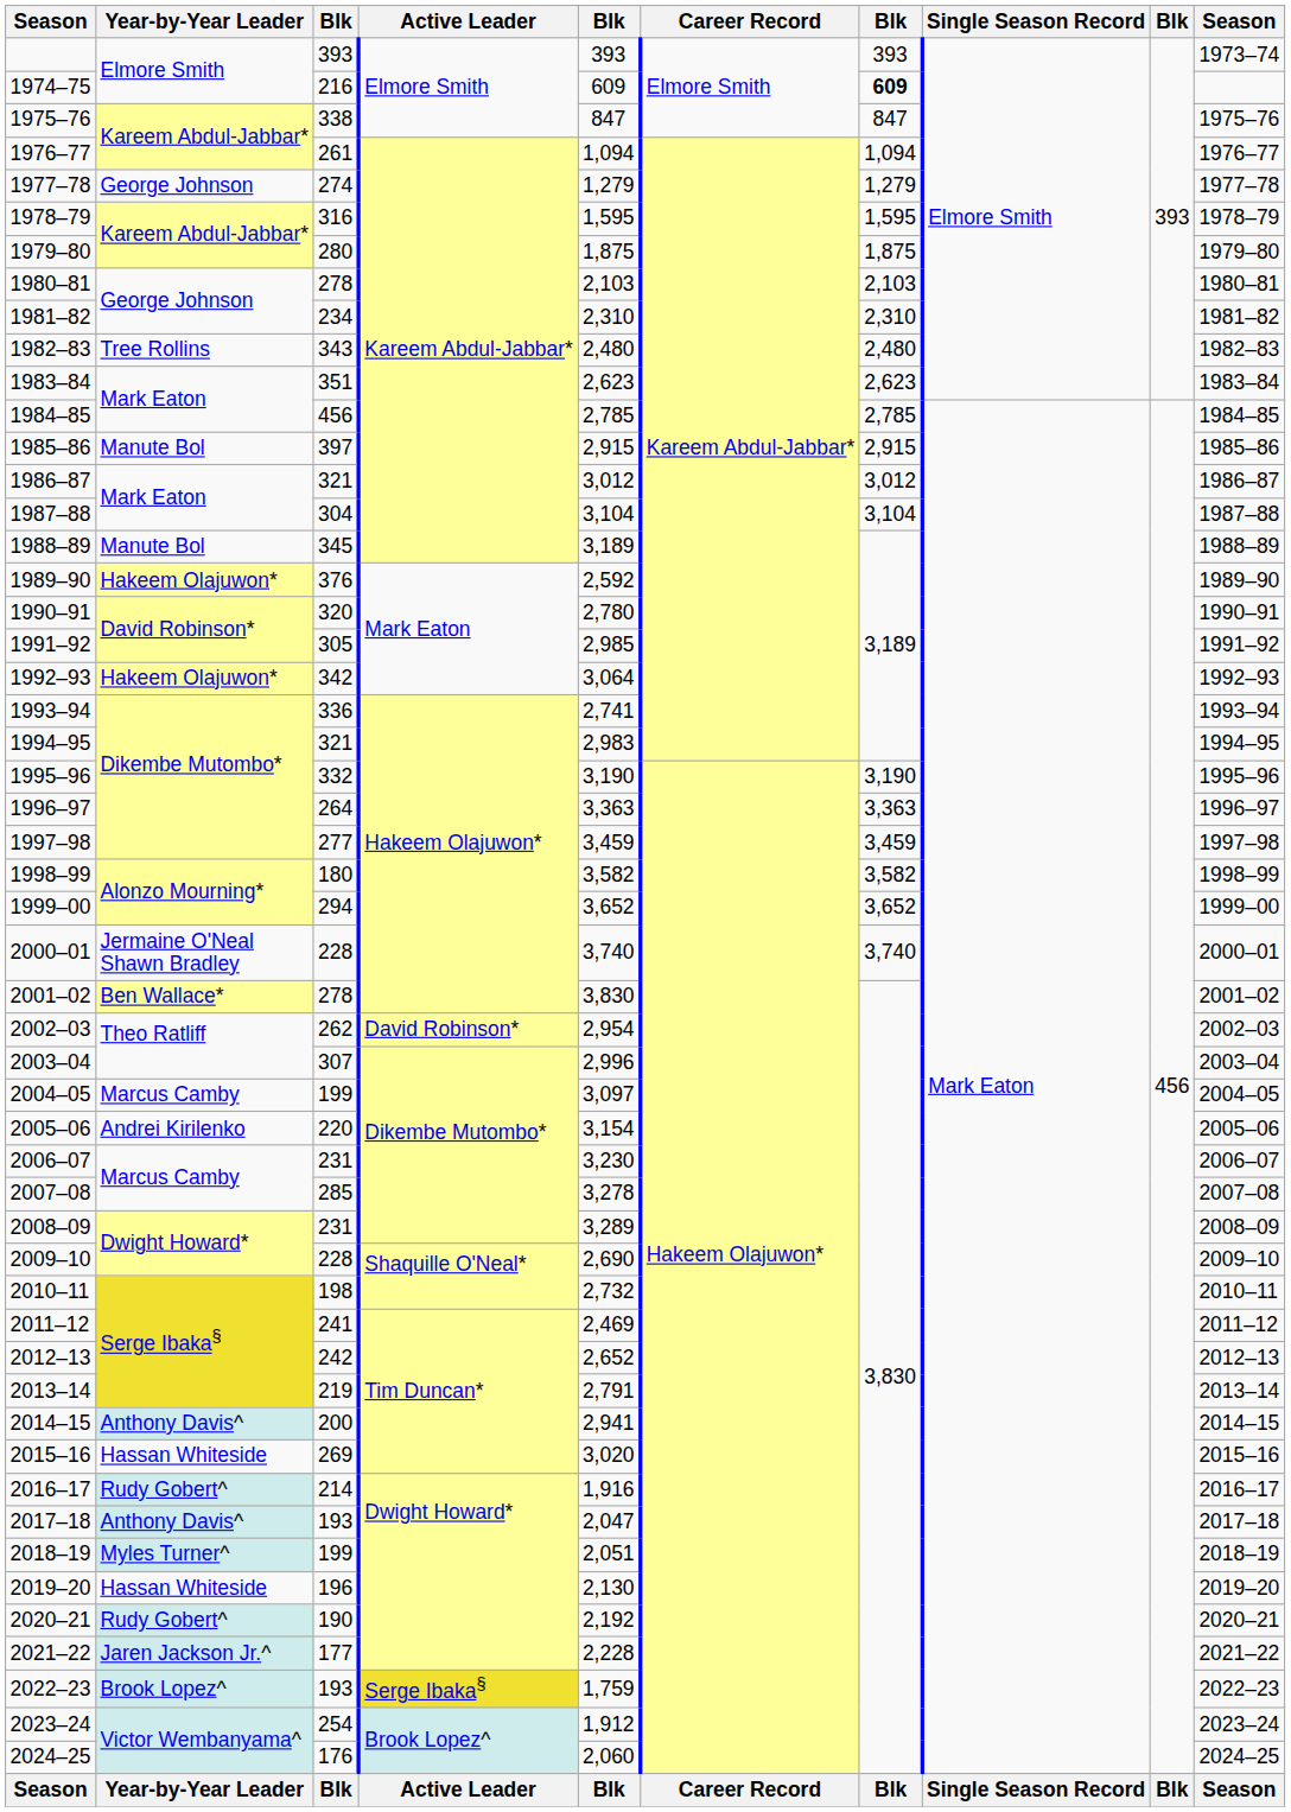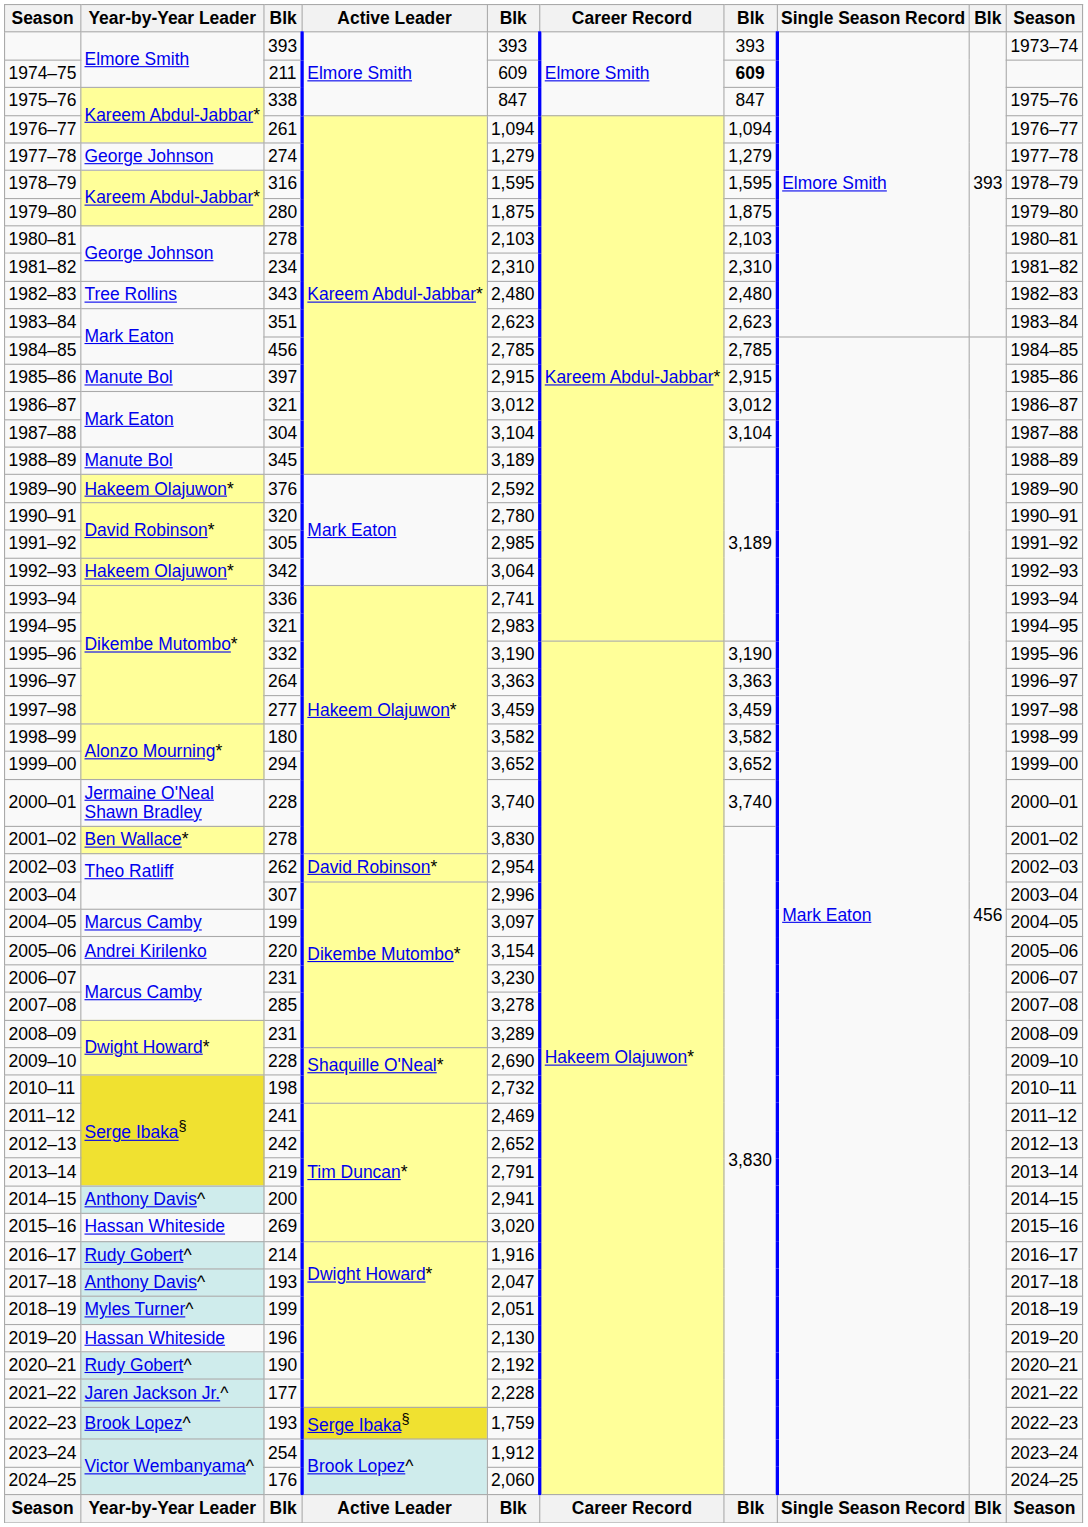 <table class="wikitable">
 <tr style="font-size:100%;">
 <th>Season</th>
 <th>Year-by-Year Leader</th>
 <th>Blk</th>
 <th>Active Leader</th>
 <th>Blk</th>
 <th>Career Record</th>
 <th>Blk</th>
 <th>Single Season Record</th>
 <th>Blk</th>
 <th>Season</th>
 </tr>
 <tr>
 <td></td>
 <td rowspan=2><a href='#'>Elmore Smith</a></td>
 <td align=center style="border-right: solid blue">393</td>
 <td rowspan=3><a href='#'>Elmore Smith</a></td>
 <td align=center style="border-right: solid blue">393</td>
 <td rowspan=3><a href='#'>Elmore Smith</a></td>
 <td align=center style="border-right: solid blue">393</td>
 <td rowspan=11><a href='#'>Elmore Smith</a></td>
 <td rowspan=11 align=center>393</td>
 <td>1973–74</td>
 </tr>
 <tr>
 <td>1974–75</td>
-<td align=center style="border-right: solid blue">216</td>
+<td align=center style="border-right: solid blue">211</td>
 <td align=center style="border-right: solid blue">609</td>
 <td align=center style="border-right: solid blue"><strong>609</strong></td>
 <td></td>
 </tr>
 <tr>
 <td>1975–76</td>
 <td rowspan=2 bgcolor="#FFFF99"><a href='#'>Kareem Abdul-Jabbar</a>* <br> </td>
 <td align=center style="border-right: solid blue">338</td>
 <td align=center style="border-right: solid blue">847</td>
 <td align=center style="border-right: solid blue">847</td>
 <td>1975–76</td>
 </tr>
 <tr>
 <td>1976–77</td>
 <td align=center style="border-right: solid blue">261</td>
 <td rowspan=13 bgcolor="#FFFF99"><a href='#'>Kareem Abdul-Jabbar</a>* <br> </td>
 <td align=center style="border-right: solid blue">1,094</td>
 <td rowspan=19 bgcolor="#FFFF99"><a href='#'>Kareem Abdul-Jabbar</a>* <br> </td>
 <td align=center style="border-right: solid blue">1,094</td>
 <td>1976–77</td>
 </tr>
 <tr>
 <td>1977–78</td>
 <td><a href='#'>George Johnson</a></td>
 <td align=center style="border-right: solid blue">274</td>
 <td align=center style="border-right: solid blue">1,279</td>
 <td align=center style="border-right: solid blue">1,279</td>
 <td>1977–78</td>
 </tr>
 <tr>
 <td>1978–79</td>
 <td rowspan=2 bgcolor="#FFFF99"><a href='#'>Kareem Abdul-Jabbar</a>* <br> </td>
 <td align=center style="border-right: solid blue">316</td>
 <td align=center style="border-right: solid blue">1,595</td>
 <td align=center style="border-right: solid blue">1,595</td>
 <td>1978–79</td>
 </tr>
 <tr>
 <td>1979–80</td>
 <td align=center style="border-right: solid blue">280</td>
 <td align=center style="border-right: solid blue">1,875</td>
 <td align=center style="border-right: solid blue">1,875</td>
 <td>1979–80</td>
 </tr>
 <tr>
 <td>1980–81</td>
 <td rowspan=2><a href='#'>George Johnson</a></td>
 <td align=center style="border-right: solid blue">278</td>
 <td align=center style="border-right: solid blue">2,103</td>
 <td align=center style="border-right: solid blue">2,103</td>
 <td>1980–81</td>
 </tr>
 <tr>
 <td>1981–82</td>
 <td align=center style="border-right: solid blue">234</td>
 <td align=center style="border-right: solid blue">2,310</td>
 <td align=center style="border-right: solid blue">2,310</td>
 <td>1981–82</td>
 </tr>
 <tr>
 <td>1982–83</td>
 <td><a href='#'>Tree Rollins</a></td>
 <td align=center style="border-right: solid blue">343</td>
 <td align=center style="border-right: solid blue">2,480</td>
 <td align=center style="border-right: solid blue">2,480</td>
 <td>1982–83</td>
 </tr>
 <tr>
 <td>1983–84</td>
 <td rowspan=2><a href='#'>Mark Eaton</a></td>
 <td align=center style="border-right: solid blue">351</td>
 <td align=center style="border-right: solid blue">2,623</td>
 <td align=center style="border-right: solid blue">2,623</td>
 <td>1983–84</td>
 </tr>
 <tr>
 <td>1984–85</td>
 <td align=center style="border-right: solid blue">456</td>
 <td align=center style="border-right: solid blue">2,785</td>
 <td align=center style="border-right: solid blue">2,785</td>
 <td rowspan=41><a href='#'>Mark Eaton</a></td>
 <td rowspan=41 align=center>456</td>
 <td>1984–85</td>
 </tr>
 <tr>
 <td>1985–86</td>
 <td><a href='#'>Manute Bol</a></td>
 <td align=center style="border-right: solid blue">397</td>
 <td align=center style="border-right: solid blue">2,915</td>
 <td align=center style="border-right: solid blue">2,915</td>
 <td>1985–86</td>
 </tr>
 <tr>
 <td>1986–87</td>
 <td rowspan=2><a href='#'>Mark Eaton</a></td>
 <td align=center style="border-right: solid blue">321</td>
 <td align=center style="border-right: solid blue">3,012</td>
 <td align=center style="border-right: solid blue">3,012</td>
 <td>1986–87</td>
 </tr>
 <tr>
 <td>1987–88</td>
 <td align=center style="border-right: solid blue">304</td>
 <td align=center style="border-right: solid blue">3,104</td>
 <td align=center style="border-right: solid blue">3,104</td>
 <td>1987–88</td>
 </tr>
 <tr>
 <td>1988–89</td>
 <td><a href='#'>Manute Bol</a></td>
 <td align=center style="border-right: solid blue">345</td>
 <td align=center style="border-right: solid blue">3,189</td>
 <td rowspan=7 align=center style="border-right: solid blue">3,189</td>
 <td>1988–89</td>
 </tr>
 <tr>
 <td>1989–90</td>
 <td bgcolor="#FFFF99"><a href='#'>Hakeem Olajuwon</a>* </td>
 <td align=center style="border-right: solid blue">376</td>
 <td rowspan=4><a href='#'>Mark Eaton</a></td>
 <td align=center style="border-right: solid blue">2,592</td>
 <td>1989–90</td>
 </tr>
 <tr>
 <td>1990–91</td>
 <td rowspan=2 bgcolor="#FFFF99"><a href='#'>David Robinson</a>*</td>
 <td align=center style="border-right: solid blue">320</td>
 <td align=center style="border-right: solid blue">2,780</td>
 <td>1990–91</td>
 </tr>
 <tr>
 <td>1991–92</td>
 <td align=center style="border-right: solid blue">305</td>
 <td align=center style="border-right: solid blue">2,985</td>
 <td>1991–92</td>
 </tr>
 <tr>
 <td>1992–93</td>
 <td bgcolor="#FFFF99"><a href='#'>Hakeem Olajuwon</a>* </td>
 <td align=center style="border-right: solid blue">342</td>
 <td align=center style="border-right: solid blue">3,064</td>
 <td>1992–93</td>
 </tr>
 <tr>
 <td>1993–94</td>
 <td rowspan=5 bgcolor="#FFFF99"><a href='#'>Dikembe Mutombo</a>*<br><br></td>
 <td align=center style="border-right: solid blue">336</td>
 <td rowspan=9 bgcolor="#FFFF99"><a href='#'>Hakeem Olajuwon</a>*<br> <br></td>
 <td align=center style="border-right: solid blue">2,741</td>
 <td>1993–94</td>
 </tr>
 <tr>
 <td>1994–95</td>
 <td align=center style="border-right: solid blue">321</td>
 <td align=center style="border-right: solid blue">2,983</td>
 <td>1994–95</td>
 </tr>
 <tr>
 <td>1995–96</td>
 <td align=center style="border-right: solid blue">332</td>
 <td align=center style="border-right: solid blue">3,190</td>
 <td rowspan=30 bgcolor="#FFFF99"><a href='#'>Hakeem Olajuwon</a>* <br> <br></td>
 <td align=center style="border-right: solid blue">3,190</td>
 <td>1995–96</td>
 </tr>
 <tr>
 <td>1996–97</td>
 <td align=center style="border-right: solid blue">264</td>
 <td align=center style="border-right: solid blue">3,363</td>
 <td align=center style="border-right: solid blue">3,363</td>
 <td>1996–97</td>
 </tr>
 <tr>
 <td>1997–98</td>
 <td align=center style="border-right: solid blue">277</td>
 <td align=center style="border-right: solid blue">3,459</td>
 <td align=center style="border-right: solid blue">3,459</td>
 <td>1997–98</td>
 </tr>
 <tr>
 <td>1998–99</td>
 <td rowspan=2 bgcolor="#FFFF99"><a href='#'>Alonzo Mourning</a>*</td>
 <td align=center style="border-right: solid blue">180</td>
 <td align=center style="border-right: solid blue">3,582</td>
 <td align=center style="border-right: solid blue">3,582</td>
 <td>1998–99</td>
 </tr>
 <tr>
 <td>1999–00</td>
 <td align=center style="border-right: solid blue">294</td>
 <td align=center style="border-right: solid blue">3,652</td>
 <td align=center style="border-right: solid blue">3,652</td>
 <td>1999–00</td>
 </tr>
 <tr>
 <td>2000–01</td>
 <td><div><a href='#'>Jermaine O'Neal</a></div><a href='#'>Shawn Bradley</a></td>
 <td align=center style="border-right: solid blue">228</td>
 <td align=center style="border-right: solid blue">3,740</td>
 <td align=center style="border-right: solid blue">3,740</td>
 <td>2000–01</td>
 </tr>
 <tr>
 <td>2001–02</td>
 <td bgcolor="#FFFF99"><a href='#'>Ben Wallace</a>*</td>
 <td align=center style="border-right: solid blue">278</td>
 <td align=center style="border-right: solid blue">3,830</td>
 <td rowspan=24 align=center style="border-right: solid blue">3,830</td>
 <td>2001–02</td>
 </tr>
 <tr>
 <td>2002–03</td>
 <td rowspan=2><a href='#'>Theo Ratliff</a><br><br></td>
 <td align=center style="border-right: solid blue">262</td>
 <td bgcolor="#FFFF99"><a href='#'>David Robinson</a>*</td>
 <td align=center style="border-right: solid blue">2,954</td>
 <td>2002–03</td>
 </tr>
 <tr>
 <td>2003–04</td>
 <td align=center style="border-right: solid blue">307</td>
 <td rowspan=6 bgcolor="#FFFF99"><a href='#'>Dikembe Mutombo</a>*<br><br></td>
 <td align=center style="border-right: solid blue">2,996</td>
 <td>2003–04</td>
 </tr>
 <tr>
 <td>2004–05</td>
 <td><a href='#'>Marcus Camby</a></td>
 <td align=center style="border-right: solid blue">199</td>
 <td align=center style="border-right: solid blue">3,097</td>
 <td>2004–05</td>
 </tr>
 <tr>
 <td>2005–06</td>
 <td><a href='#'>Andrei Kirilenko</a></td>
 <td align=center style="border-right: solid blue">220</td>
 <td align=center style="border-right: solid blue">3,154</td>
 <td>2005–06</td>
 </tr>
 <tr>
 <td>2006–07</td>
 <td rowspan=2><a href='#'>Marcus Camby</a></td>
 <td align=center style="border-right: solid blue">231</td>
 <td align=center style="border-right: solid blue">3,230</td>
 <td>2006–07</td>
 </tr>
 <tr>
 <td>2007–08</td>
 <td align=center style="border-right: solid blue">285</td>
 <td align=center style="border-right: solid blue">3,278</td>
 <td>2007–08</td>
 </tr>
 <tr>
 <td>2008–09</td>
 <td rowspan=2 bgcolor="#FFFF99"><a href='#'>Dwight Howard</a>*</td>
 <td align=center style="border-right: solid blue">231</td>
 <td align=center style="border-right: solid blue">3,289</td>
 <td>2008–09</td>
 </tr>
 <tr>
 <td>2009–10</td>
 <td align=center style="border-right: solid blue">228</td>
 <td rowspan=2 bgcolor="#FFFF99"><a href='#'>Shaquille O'Neal</a>*<br><br></td>
 <td align=center style="border-right: solid blue">2,690</td>
 <td>2009–10</td>
 </tr>
 <tr>
 <td>2010–11</td>
 <td rowspan=4 bgcolor="#F0E130"><a href='#'>Serge Ibaka</a><sup>§</sup></td>
 <td align=center style="border-right: solid blue">198</td>
 <td align=center style="border-right: solid blue">2,732</td>
 <td>2010–11</td>
 </tr>
 <tr>
 <td>2011–12</td>
 <td align=center style="border-right: solid blue">241</td>
 <td rowspan=5 bgcolor="#FFFF99"><a href='#'>Tim Duncan</a>*</td>
 <td align=center style="border-right: solid blue">2,469</td>
 <td>2011–12</td>
 </tr>
 <tr>
 <td>2012–13</td>
 <td align=center style="border-right: solid blue">242</td>
 <td align=center style="border-right: solid blue">2,652</td>
 <td>2012–13</td>
 </tr>
 <tr>
 <td>2013–14</td>
 <td align=center style="border-right: solid blue">219</td>
 <td align=center style="border-right: solid blue">2,791</td>
 <td>2013–14</td>
 </tr>
 <tr>
 <td>2014–15</td>
 <td bgcolor="#CFECEC"><a href='#'>Anthony Davis</a>^</td>
 <td align=center style="border-right: solid blue">200</td>
 <td align=center style="border-right: solid blue">2,941</td>
 <td>2014–15</td>
 </tr>
 <tr>
 <td>2015–16</td>
 <td><a href='#'>Hassan Whiteside</a></td>
 <td align=center style="border-right: solid blue">269</td>
 <td align=center style="border-right: solid blue">3,020</td>
 <td>2015–16</td>
 </tr>
 <tr>
 <td>2016–17</td>
 <td bgcolor="#CFECEC"><a href='#'>Rudy Gobert</a>^</td>
 <td align=center style="border-right: solid blue">214</td>
 <td bgcolor="#FFFF99" rowspan=6><a href='#'>Dwight Howard</a>*<br><br><br><br><br><br></td>
 <td align=center style="border-right: solid blue">1,916</td>
 <td>2016–17</td>
 </tr>
 <tr>
 <td>2017–18</td>
 <td bgcolor="#CFECEC"><a href='#'>Anthony Davis</a>^</td>
 <td align=center style="border-right: solid blue">193</td>
 <td align=center style="border-right: solid blue">2,047</td>
 <td>2017–18</td>
 </tr>
 <tr>
 <td>2018–19</td>
 <td bgcolor="#CFECEC"><a href='#'>Myles Turner</a>^</td>
 <td align=center style="border-right: solid blue">199</td>
 <td align=center style="border-right: solid blue">2,051</td>
 <td>2018–19</td>
 </tr>
 <tr>
 <td>2019–20</td>
 <td><a href='#'>Hassan Whiteside</a></td>
 <td align=center style="border-right: solid blue">196</td>
 <td align=center style="border-right: solid blue">2,130</td>
 <td>2019–20</td>
 </tr>
 <tr>
 <td>2020–21</td>
 <td bgcolor="#CFECEC"><a href='#'>Rudy Gobert</a>^</td>
 <td align=center style="border-right: solid blue">190</td>
 <td align=center style="border-right: solid blue">2,192</td>
 <td>2020–21</td>
 </tr>
 <tr>
 <td>2021–22</td>
 <td bgcolor="#CFECEC"><a href='#'>Jaren Jackson Jr.</a>^</td>
 <td align=center style="border-right: solid blue">177</td>
 <td align=center style="border-right: solid blue">2,228</td>
 <td>2021–22</td>
 </tr>
 <tr>
 <td>2022–23</td>
 <td bgcolor="#CFECEC"><a href='#'>Brook Lopez</a>^</td>
 <td align=center style="border-right: solid blue">193</td>
 <td bgcolor="#F0E130"><a href='#'>Serge Ibaka</a><sup>§</sup></td>
 <td align=center style="border-right: solid blue">1,759</td>
 <td>2022–23</td>
 </tr>
 <tr>
 <td>2023–24</td>
 <td bgcolor="#CFECEC" rowspan=2><a href='#'>Victor Wembanyama</a>^</td>
 <td align=center style="border-right: solid blue">254</td>
 <td bgcolor="#CFECEC" rowspan=2><a href='#'>Brook Lopez</a>^</td>
 <td align=center style="border-right: solid blue">1,912</td>
 <td>2023–24</td>
 </tr>
 <tr>
 <td>2024–25</td>
 <td align=center style="border-right: solid blue">176</td>
 <td align=center style="border-right: solid blue">2,060</td>
 <td>2024–25</td>
 </tr>
 <tr>
 <th>Season</th>
 <th>Year-by-Year Leader</th>
 <th>Blk</th>
 <th>Active Leader</th>
 <th>Blk</th>
 <th>Career Record</th>
 <th>Blk</th>
 <th>Single Season Record</th>
 <th>Blk</th>
 <th>Season</th>
 </tr>
 </table>
